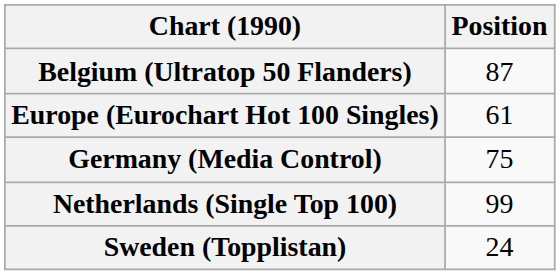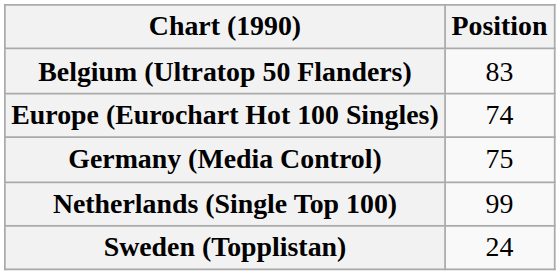 <table class="wikitable sortable plainrowheaders" style="text-align:center">
 <tr>
 <th scope="col">Chart (1990)</th>
 <th scope="col">Position</th>
 </tr>
 <tr>
 <th scope="row">Belgium (Ultratop 50 Flanders)</th>
-<td>87</td>
+<td>83</td>
 </tr>
 <tr>
 <th scope="row">Europe (Eurochart Hot 100 Singles)</th>
-<td>61</td>
+<td>74</td>
 </tr>
 <tr>
 <th scope="row">Germany (Media Control)</th>
 <td>75</td>
 </tr>
 <tr>
 <th scope="row">Netherlands (Single Top 100)</th>
 <td>99</td>
 </tr>
 <tr>
 <th scope="row">Sweden (Topplistan)</th>
 <td>24</td>
 </tr>
 </table>
